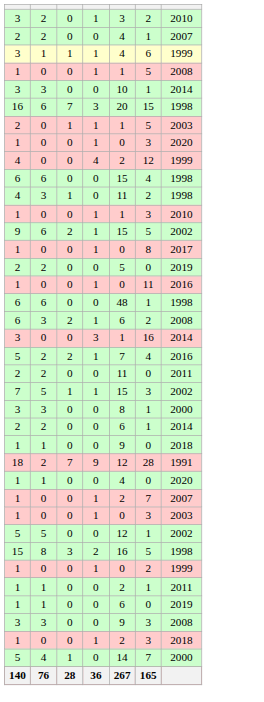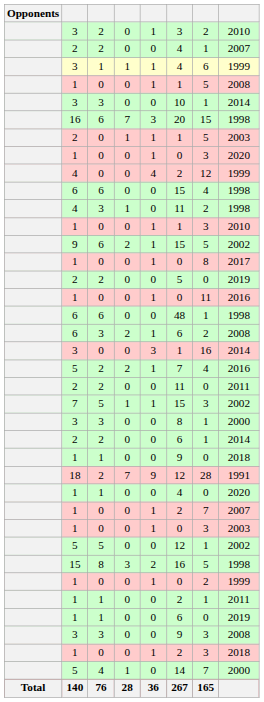 <table class="wikitable plainrowheaders sortable" style="text-align:center">
 <tr>
+<th scope="col">Opponents</th>
 <th scope="col" width="30"></th>
 <th scope="col" width="30"></th>
 <th scope="col" width="30"></th>
 <th scope="col" width="30"></th>
 <th scope="col" width="30"></th>
 <th scope="col" width="30"></th>
 <th scope="col" width="50"></th>
 </tr>
 <tr bgcolor="#CCFFCC">
+<th scope="row" align="left"></th>
 <td>3</td>
 <td>2</td>
 <td>0</td>
 <td>1</td>
 <td>3</td>
 <td>2</td>
 <td>2010</td>
 </tr>
 <tr bgcolor="#CCFFCC">
+<th scope="row" align="left"></th>
 <td>2</td>
 <td>2</td>
 <td>0</td>
 <td>0</td>
 <td>4</td>
 <td>1</td>
 <td>2007</td>
 </tr>
 <tr bgcolor="#FFFFCC">
+<th scope="row" align="left"></th>
 <td>3</td>
 <td>1</td>
 <td>1</td>
 <td>1</td>
 <td>4</td>
 <td>6</td>
 <td>1999</td>
 </tr>
 <tr bgcolor="#FFCCCC">
+<th scope="row" align="left"></th>
 <td>1</td>
 <td>0</td>
 <td>0</td>
 <td>1</td>
 <td>1</td>
 <td>5</td>
 <td>2008</td>
 </tr>
 <tr bgcolor="#CCFFCC">
+<th scope="row" align="left"></th>
 <td>3</td>
 <td>3</td>
 <td>0</td>
 <td>0</td>
 <td>10</td>
 <td>1</td>
 <td>2014</td>
 </tr>
 <tr bgcolor="#CCFFCC">
+<th scope="row" align="left"></th>
 <td>16</td>
 <td>6</td>
 <td>7</td>
 <td>3</td>
 <td>20</td>
 <td>15</td>
 <td>1998</td>
 </tr>
 <tr bgcolor="#FFCCCC">
+<th scope="row" align="left"></th>
 <td>2</td>
 <td>0</td>
 <td>1</td>
 <td>1</td>
 <td>1</td>
 <td>5</td>
 <td>2003</td>
 </tr>
 <tr bgcolor="#FFCCCC">
+<th scope="row" align="left"></th>
 <td>1</td>
 <td>0</td>
 <td>0</td>
 <td>1</td>
 <td>0</td>
 <td>3</td>
 <td>2020</td>
 </tr>
 <tr bgcolor="#FFCCCC">
+<th scope="row" align="left"></th>
 <td>4</td>
 <td>0</td>
 <td>0</td>
 <td>4</td>
 <td>2</td>
 <td>12</td>
 <td>1999</td>
 </tr>
 <tr bgcolor="#CCFFCC">
+<th scope="row" align="left"></th>
 <td>6</td>
 <td>6</td>
 <td>0</td>
 <td>0</td>
 <td>15</td>
 <td>4</td>
 <td>1998</td>
 </tr>
 <tr bgcolor="#CCFFCC">
+<th scope="row" align="left"></th>
 <td>4</td>
 <td>3</td>
 <td>1</td>
 <td>0</td>
 <td>11</td>
 <td>2</td>
 <td>1998</td>
 </tr>
 <tr bgcolor="#FFCCCC">
+<th scope="row" align="left"></th>
 <td>1</td>
 <td>0</td>
 <td>0</td>
 <td>1</td>
 <td>1</td>
 <td>3</td>
 <td>2010</td>
 </tr>
 <tr bgcolor="#CCFFCC">
+<th scope="row" align="left"></th>
 <td>9</td>
 <td>6</td>
 <td>2</td>
 <td>1</td>
 <td>15</td>
 <td>5</td>
 <td>2002</td>
 </tr>
 <tr bgcolor="#FFCCCC">
+<th scope="row" align="left"></th>
 <td>1</td>
 <td>0</td>
 <td>0</td>
 <td>1</td>
 <td>0</td>
 <td>8</td>
 <td>2017</td>
 </tr>
 <tr bgcolor="#CCFFCC">
+<th scope="row" align="left"></th>
 <td>2</td>
 <td>2</td>
 <td>0</td>
 <td>0</td>
 <td>5</td>
 <td>0</td>
 <td>2019</td>
 </tr>
 <tr bgcolor="#FFCCCC">
+<th scope="row" align="left"></th>
 <td>1</td>
 <td>0</td>
 <td>0</td>
 <td>1</td>
 <td>0</td>
 <td>11</td>
 <td>2016</td>
 </tr>
 <tr bgcolor="#CCFFCC">
+<th scope="row" align="left"></th>
 <td>6</td>
 <td>6</td>
 <td>0</td>
 <td>0</td>
 <td>48</td>
 <td>1</td>
 <td>1998</td>
 </tr>
 <tr bgcolor="#CCFFCC">
+<th scope="row" align="left"></th>
 <td>6</td>
 <td>3</td>
 <td>2</td>
 <td>1</td>
 <td>6</td>
 <td>2</td>
 <td>2008</td>
 </tr>
 <tr bgcolor="#FFCCCC">
+<th scope="row" align="left"></th>
 <td>3</td>
 <td>0</td>
 <td>0</td>
 <td>3</td>
 <td>1</td>
 <td>16</td>
 <td>2014</td>
 </tr>
 <tr bgcolor="#CCFFCC">
+<th scope="row" align="left"></th>
 <td>5</td>
 <td>2</td>
 <td>2</td>
 <td>1</td>
 <td>7</td>
 <td>4</td>
 <td>2016</td>
 </tr>
 <tr bgcolor="#CCFFCC">
+<th scope="row" align="left"></th>
 <td>2</td>
 <td>2</td>
 <td>0</td>
 <td>0</td>
 <td>11</td>
 <td>0</td>
 <td>2011</td>
 </tr>
 <tr bgcolor="#CCFFCC">
+<th scope="row" align="left"></th>
 <td>7</td>
 <td>5</td>
 <td>1</td>
 <td>1</td>
 <td>15</td>
 <td>3</td>
 <td>2002</td>
 </tr>
 <tr bgcolor="#CCFFCC">
+<th scope="row" align="left"></th>
 <td>3</td>
 <td>3</td>
 <td>0</td>
 <td>0</td>
 <td>8</td>
 <td>1</td>
 <td>2000</td>
 </tr>
 <tr bgcolor="#CCFFCC">
+<th scope="row" align="left"></th>
 <td>2</td>
 <td>2</td>
 <td>0</td>
 <td>0</td>
 <td>6</td>
 <td>1</td>
 <td>2014</td>
 </tr>
 <tr bgcolor="#CCFFCC">
+<th scope="row" align="left"></th>
 <td>1</td>
 <td>1</td>
 <td>0</td>
 <td>0</td>
 <td>9</td>
 <td>0</td>
 <td>2018</td>
 </tr>
 <tr bgcolor="#FFCCCC">
+<th scope="row" align="left"></th>
 <td>18</td>
 <td>2</td>
 <td>7</td>
 <td>9</td>
 <td>12</td>
 <td>28</td>
 <td>1991</td>
 </tr>
 <tr bgcolor="#CCFFCC">
+<th scope="row" align="left"></th>
 <td>1</td>
 <td>1</td>
 <td>0</td>
 <td>0</td>
 <td>4</td>
 <td>0</td>
 <td>2020</td>
 </tr>
 <tr bgcolor="#FFCCCC">
+<th scope="row" align="left"></th>
 <td>1</td>
 <td>0</td>
 <td>0</td>
 <td>1</td>
 <td>2</td>
 <td>7</td>
 <td>2007</td>
 </tr>
 <tr bgcolor="#FFCCCC">
+<th scope="row" align="left"></th>
 <td>1</td>
 <td>0</td>
 <td>0</td>
 <td>1</td>
 <td>0</td>
 <td>3</td>
 <td>2003</td>
 </tr>
 <tr bgcolor="#CCFFCC">
+<th scope="row" align="left"></th>
 <td>5</td>
 <td>5</td>
 <td>0</td>
 <td>0</td>
 <td>12</td>
 <td>1</td>
 <td>2002</td>
 </tr>
 <tr bgcolor="#CCFFCC">
+<th scope="row" align="left"></th>
 <td>15</td>
 <td>8</td>
 <td>3</td>
 <td>2</td>
 <td>16</td>
 <td>5</td>
 <td>1998</td>
 </tr>
 <tr bgcolor="#FFCCCC">
+<th scope="row" align="left"></th>
 <td>1</td>
 <td>0</td>
 <td>0</td>
 <td>1</td>
 <td>0</td>
 <td>2</td>
 <td>1999</td>
 </tr>
 <tr bgcolor="#CCFFCC">
+<th scope="row" align="left"></th>
 <td>1</td>
 <td>1</td>
 <td>0</td>
 <td>0</td>
 <td>2</td>
 <td>1</td>
 <td>2011</td>
 </tr>
 <tr bgcolor="#CCFFCC">
+<th scope="row" align="left"></th>
 <td>1</td>
 <td>1</td>
 <td>0</td>
 <td>0</td>
 <td>6</td>
 <td>0</td>
 <td>2019</td>
 </tr>
 <tr bgcolor="#CCFFCC">
+<th scope="row" align="left"></th>
 <td>3</td>
 <td>3</td>
 <td>0</td>
 <td>0</td>
 <td>9</td>
 <td>3</td>
 <td>2008</td>
 </tr>
 <tr bgcolor="#FFCCCC">
+<th scope="row" align="left"></th>
 <td>1</td>
 <td>0</td>
 <td>0</td>
 <td>1</td>
 <td>2</td>
 <td>3</td>
 <td>2018</td>
 </tr>
 <tr bgcolor="#CCFFCC">
+<th scope="row" align="left"></th>
 <td>5</td>
 <td>4</td>
 <td>1</td>
 <td>0</td>
 <td>14</td>
 <td>7</td>
 <td>2000</td>
 </tr>
 <tr class="sortbottom" bgcolor="#C1121C">
+<th scope="row"><strong>Total</strong></th>
 <th>140</th>
 <th>76</th>
 <th>28</th>
 <th>36</th>
 <th>267</th>
 <th>165</th>
 <th></th>
 </tr>
 </table>
